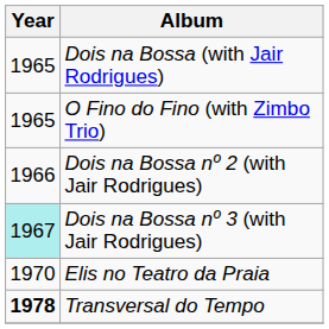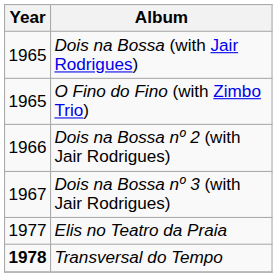 <table class="sortable wikitable">
 <tr>
 <th>Year</th>
 <th width="200">Album</th>
 </tr>
 <tr>
 <td>1965</td>
 <td><em>Dois na Bossa</em> (with <a href='#'>Jair Rodrigues</a>)</td>
 </tr>
 <tr>
 <td>1965</td>
 <td><em>O Fino do Fino</em> (with <a href='#'>Zimbo Trio</a>)</td>
 </tr>
 <tr>
 <td>1966</td>
 <td><em>Dois na Bossa nº 2</em> (with Jair Rodrigues)</td>
 </tr>
 <tr>
-<td style="background: paleturquoise;">1967</td>
+<td>1967</td>
 <td><em>Dois na Bossa nº 3</em> (with Jair Rodrigues)</td>
 </tr>
 <tr>
-<td>1970</td>
+<td>1977</td>
 <td><em>Elis no Teatro da Praia</em></td>
 </tr>
 <tr>
 <td><strong>1978</strong></td>
 <td><em>Transversal do Tempo</em></td>
 </tr>
 <tr>
 </tr>
 </table>
